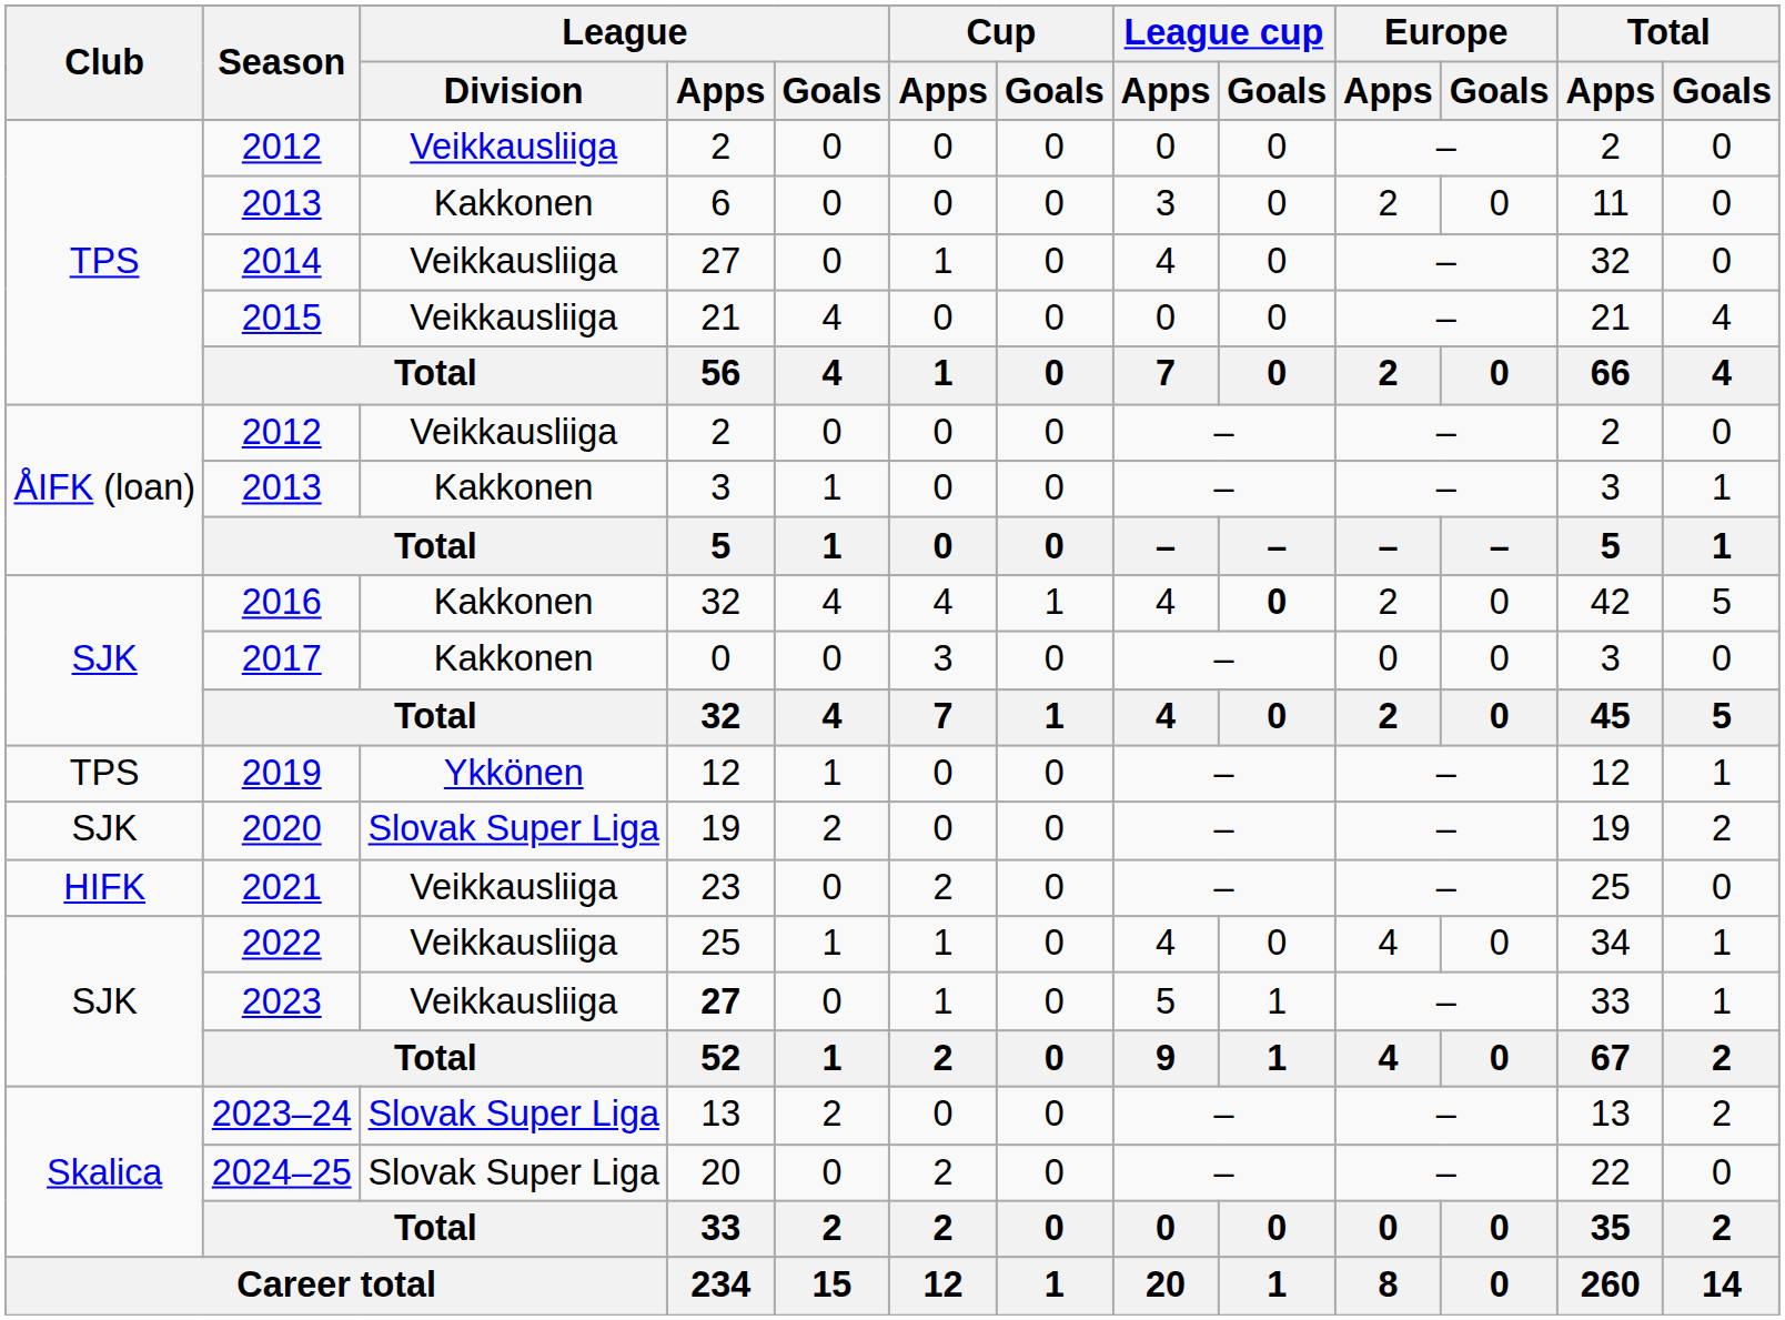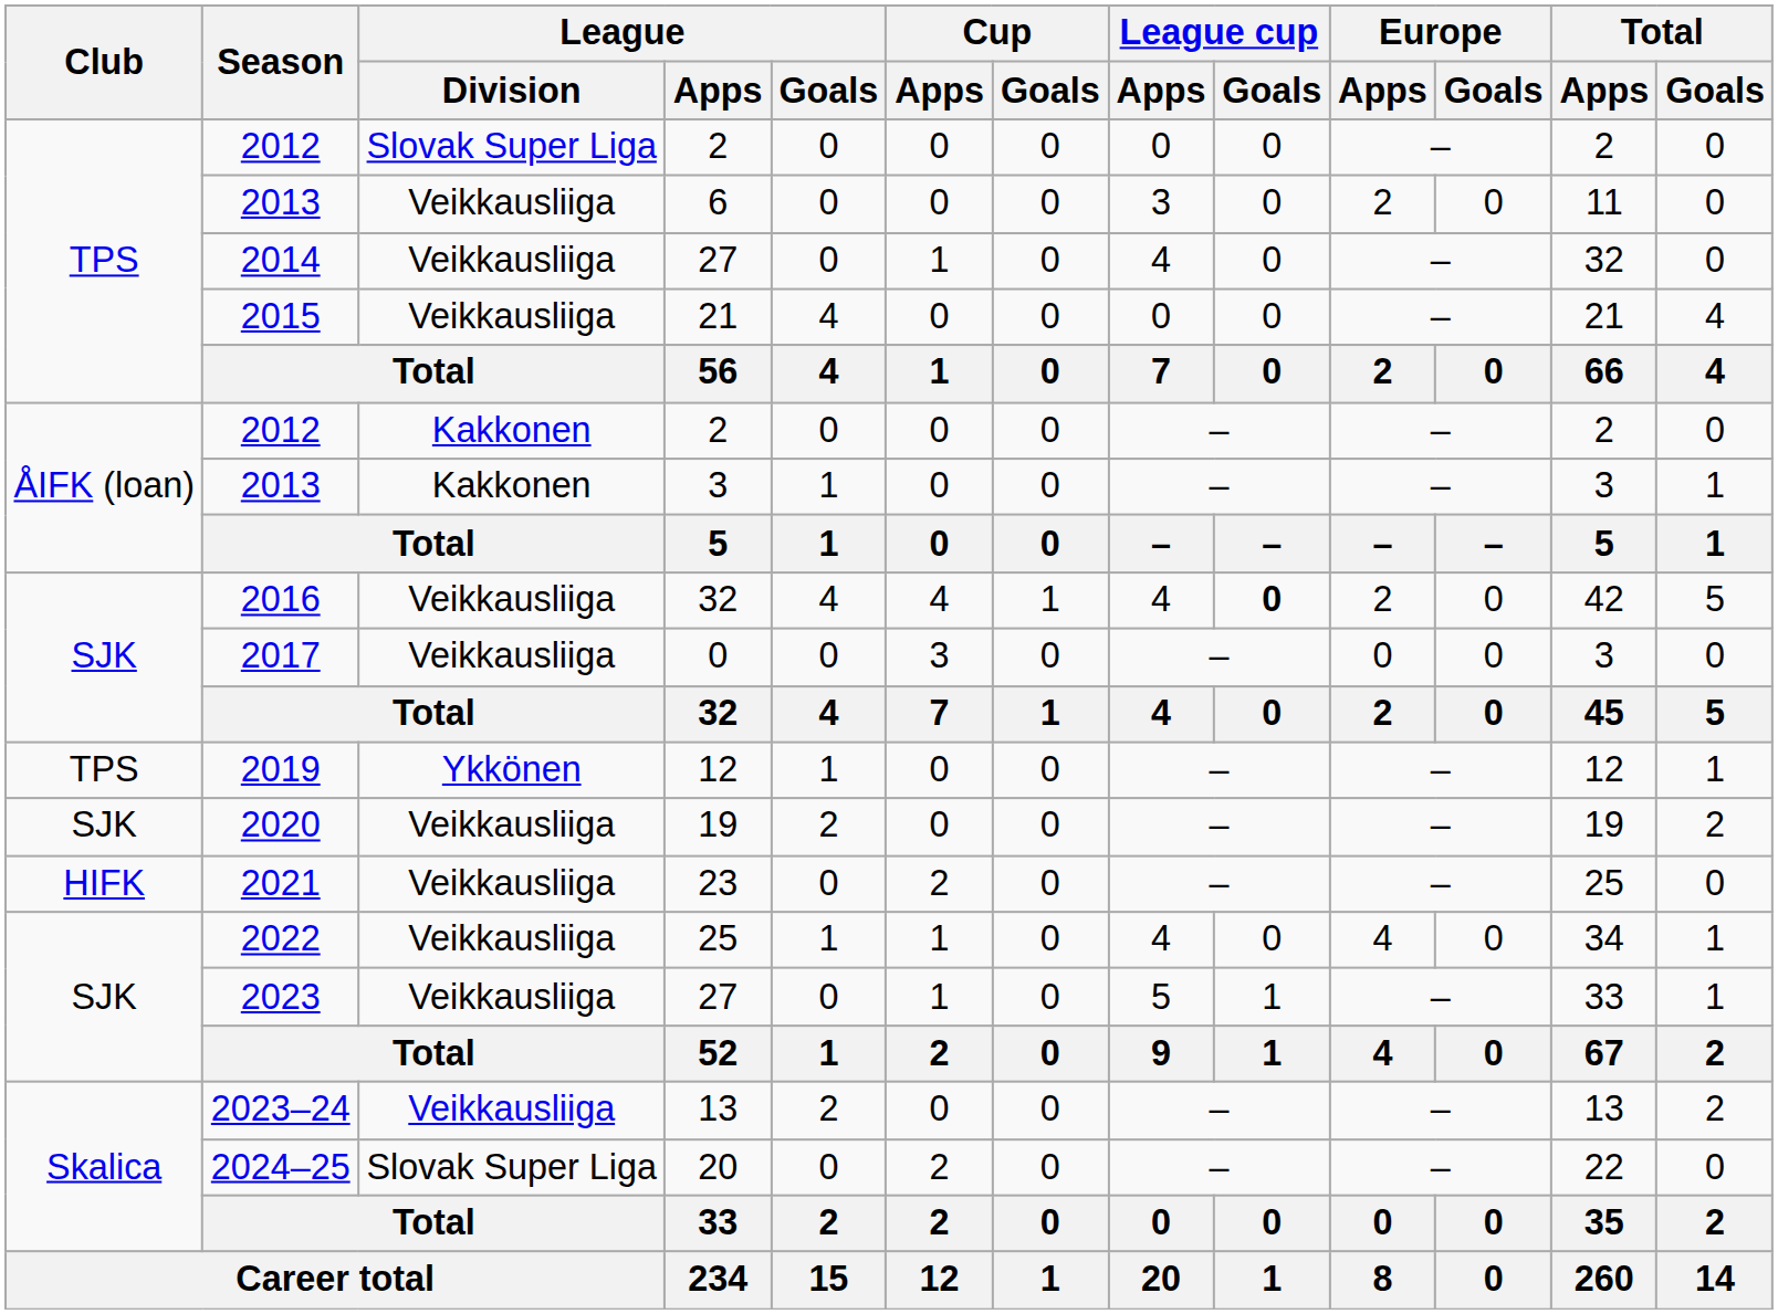 <table class="wikitable" style="text-align: center;">
 <tr>
 <th rowspan="2">Club</th>
 <th rowspan="2">Season</th>
 <th colspan="3">League</th>
 <th colspan="2">Cup</th>
 <th colspan="2"><a href='#'>League cup</a></th>
 <th colspan="2">Europe</th>
 <th colspan="2">Total</th>
 </tr>
 <tr>
 <th>Division</th>
 <th>Apps</th>
 <th>Goals</th>
 <th>Apps</th>
 <th>Goals</th>
 <th>Apps</th>
 <th>Goals</th>
 <th>Apps</th>
 <th>Goals</th>
 <th>Apps</th>
 <th>Goals</th>
 </tr>
 <tr>
 <td rowspan="5" valign="center"><a href='#'>TPS</a></td>
 <td><a href='#'>2012</a></td>
-<td><a href='#'>Veikkausliiga</a></td>
+<td rowspan=1><a href='#'>Slovak Super Liga</a></td>
 <td>2</td>
 <td>0</td>
 <td>0</td>
 <td>0</td>
 <td>0</td>
 <td>0</td>
 <td colspan="2">–</td>
 <td>2</td>
 <td>0</td>
 </tr>
 <tr>
 <td><a href='#'>2013</a></td>
-<td>Kakkonen</td>
+<td>Veikkausliiga</td>
 <td>6</td>
 <td>0</td>
 <td>0</td>
 <td>0</td>
 <td>3</td>
 <td>0</td>
 <td>2</td>
 <td>0</td>
 <td>11</td>
 <td>0</td>
 </tr>
 <tr>
 <td><a href='#'>2014</a></td>
 <td>Veikkausliiga</td>
 <td>27</td>
 <td>0</td>
 <td>1</td>
 <td>0</td>
 <td>4</td>
 <td>0</td>
 <td colspan="2">–</td>
 <td>32</td>
 <td>0</td>
 </tr>
 <tr>
 <td><a href='#'>2015</a></td>
 <td>Veikkausliiga</td>
 <td>21</td>
 <td>4</td>
 <td>0</td>
 <td>0</td>
 <td>0</td>
 <td>0</td>
 <td colspan="2">–</td>
 <td>21</td>
 <td>4</td>
 </tr>
 <tr>
 <th colspan="2">Total</th>
 <th>56</th>
 <th>4</th>
 <th>1</th>
 <th>0</th>
 <th>7</th>
 <th>0</th>
 <th>2</th>
 <th>0</th>
 <th>66</th>
 <th>4</th>
 </tr>
 <tr>
 <td rowspan="3" valign="center"><a href='#'>ÅIFK</a> (loan)</td>
 <td><a href='#'>2012</a></td>
-<td>Veikkausliiga</td>
+<td><a href='#'>Kakkonen</a></td>
 <td>2</td>
 <td>0</td>
 <td>0</td>
 <td>0</td>
 <td colspan="2">–</td>
 <td colspan="2">–</td>
 <td>2</td>
 <td>0</td>
 </tr>
 <tr>
 <td><a href='#'>2013</a></td>
 <td>Kakkonen</td>
 <td>3</td>
 <td>1</td>
 <td>0</td>
 <td>0</td>
 <td colspan="2">–</td>
 <td colspan="2">–</td>
 <td>3</td>
 <td>1</td>
 </tr>
 <tr>
 <th colspan="2">Total</th>
 <th>5</th>
 <th>1</th>
 <th>0</th>
 <th>0</th>
 <th>–</th>
 <th>–</th>
 <th>–</th>
 <th>–</th>
 <th>5</th>
 <th>1</th>
 </tr>
 <tr>
 <td rowspan=3><a href='#'>SJK</a></td>
 <td><a href='#'>2016</a></td>
-<td>Kakkonen</td>
+<td>Veikkausliiga</td>
 <td>32</td>
 <td>4</td>
 <td>4</td>
 <td>1</td>
 <td>4</td>
 <td><strong>0</strong></td>
 <td>2</td>
 <td>0</td>
 <td>42</td>
 <td>5</td>
 </tr>
 <tr>
 <td><a href='#'>2017</a></td>
-<td>Kakkonen</td>
+<td>Veikkausliiga</td>
 <td>0</td>
 <td>0</td>
 <td>3</td>
 <td>0</td>
 <td colspan="2">–</td>
 <td>0</td>
 <td>0</td>
 <td>3</td>
 <td>0</td>
 </tr>
 <tr>
 <th colspan="2">Total</th>
 <th>32</th>
 <th>4</th>
 <th>7</th>
 <th>1</th>
 <th>4</th>
 <th>0</th>
 <th>2</th>
 <th>0</th>
 <th>45</th>
 <th>5</th>
 </tr>
 <tr>
 <td>TPS</td>
 <td><a href='#'>2019</a></td>
 <td><a href='#'>Ykkönen</a></td>
 <td>12</td>
 <td>1</td>
 <td>0</td>
 <td>0</td>
 <td colspan="2">–</td>
 <td colspan="2">–</td>
 <td>12</td>
 <td>1</td>
 </tr>
 <tr>
 <td>SJK</td>
 <td><a href='#'>2020</a></td>
-<td rowspan=1><a href='#'>Slovak Super Liga</a></td>
+<td>Veikkausliiga</td>
 <td>19</td>
 <td>2</td>
 <td>0</td>
 <td>0</td>
 <td colspan="2">–</td>
 <td colspan="2">–</td>
 <td>19</td>
 <td>2</td>
 </tr>
 <tr>
 <td><a href='#'>HIFK</a></td>
 <td><a href='#'>2021</a></td>
 <td>Veikkausliiga</td>
 <td>23</td>
 <td>0</td>
 <td>2</td>
 <td>0</td>
 <td colspan="2">–</td>
 <td colspan="2">–</td>
 <td>25</td>
 <td>0</td>
 </tr>
 <tr>
 <td rowspan=3>SJK</td>
 <td><a href='#'>2022</a></td>
 <td>Veikkausliiga</td>
 <td>25</td>
 <td>1</td>
 <td>1</td>
 <td>0</td>
 <td>4</td>
 <td>0</td>
 <td>4</td>
 <td>0</td>
 <td>34</td>
 <td>1</td>
 </tr>
 <tr>
 <td><a href='#'>2023</a></td>
 <td>Veikkausliiga</td>
-<td><strong>27</strong></td>
+<td>27</td>
 <td>0</td>
 <td>1</td>
 <td>0</td>
 <td>5</td>
 <td>1</td>
 <td colspan="2">–</td>
 <td>33</td>
 <td>1</td>
 </tr>
 <tr>
 <th colspan="2">Total</th>
 <th>52</th>
 <th>1</th>
 <th>2</th>
 <th>0</th>
 <th>9</th>
 <th>1</th>
 <th>4</th>
 <th>0</th>
 <th>67</th>
 <th>2</th>
 </tr>
 <tr>
 <td rowspan=3><a href='#'>Skalica</a></td>
 <td><a href='#'>2023–24</a></td>
-<td rowspan=1><a href='#'>Slovak Super Liga</a></td>
+<td><a href='#'>Veikkausliiga</a></td>
 <td>13</td>
 <td>2</td>
 <td>0</td>
 <td>0</td>
 <td colspan="2">–</td>
 <td colspan="2">–</td>
 <td>13</td>
 <td>2</td>
 </tr>
 <tr>
 <td><a href='#'>2024–25</a></td>
 <td>Slovak Super Liga</td>
 <td>20</td>
 <td>0</td>
 <td>2</td>
 <td>0</td>
 <td colspan="2">–</td>
 <td colspan="2">–</td>
 <td>22</td>
 <td>0</td>
 </tr>
 <tr>
 <th colspan="2">Total</th>
 <th>33</th>
 <th>2</th>
 <th>2</th>
 <th>0</th>
 <th>0</th>
 <th>0</th>
 <th>0</th>
 <th>0</th>
 <th>35</th>
 <th>2</th>
 </tr>
 <tr>
 <th colspan="3">Career total</th>
 <th>234</th>
 <th>15</th>
 <th>12</th>
 <th>1</th>
 <th>20</th>
 <th>1</th>
 <th>8</th>
 <th>0</th>
 <th>260</th>
 <th>14</th>
 </tr>
 </table>
